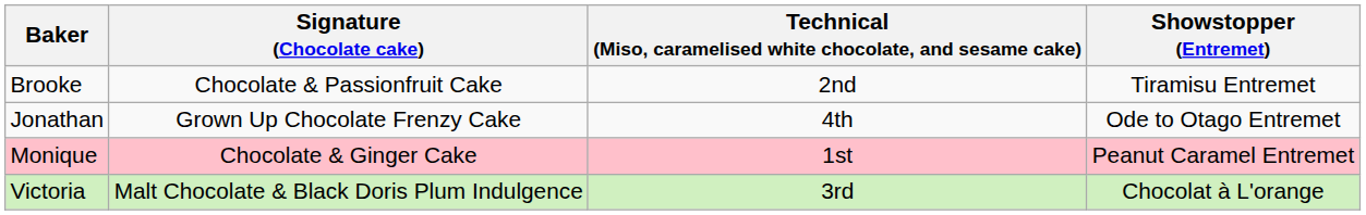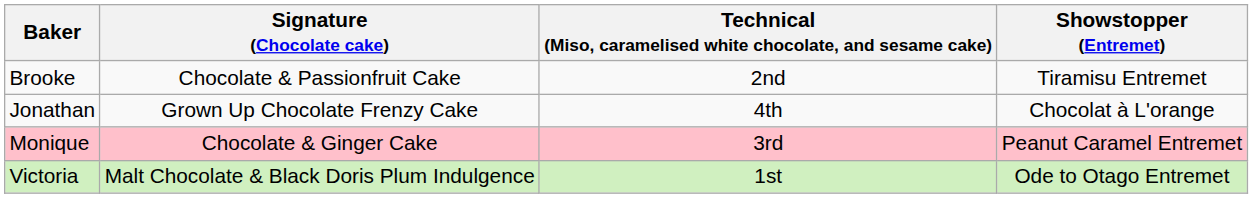 <table class="wikitable" style="text-align:center;">
 <tr>
 <th>Baker</th>
 <th>Signature<br><small>(<a href='#'>Chocolate cake</a>)</small></th>
 <th>Technical<br><small>(Miso, caramelised white chocolate, and sesame cake)</small></th>
 <th>Showstopper<br><small>(<a href='#'>Entremet</a>)</small></th>
 </tr>
 <tr>
 <td align="left">Brooke</td>
 <td>Chocolate & Passionfruit Cake</td>
 <td>2nd</td>
 <td>Tiramisu Entremet</td>
 </tr>
 <tr>
 <td align="left">Jonathan</td>
 <td>Grown Up Chocolate Frenzy Cake</td>
 <td>4th</td>
-<td>Ode to Otago Entremet</td>
+<td>Chocolat à L'orange</td>
 </tr>
 <tr style="background:pink;">
 <td align="left">Monique</td>
 <td>Chocolate & Ginger Cake</td>
-<td>1st</td>
+<td>3rd</td>
 <td>Peanut Caramel Entremet</td>
 </tr>
 <tr style="background:#d0f0c0;">
 <td align="left">Victoria</td>
 <td>Malt Chocolate & Black Doris Plum Indulgence</td>
-<td>3rd</td>
-<td>Chocolat à L'orange</td>
+<td>1st</td>
+<td>Ode to Otago Entremet</td>
 </tr>
 </table>
